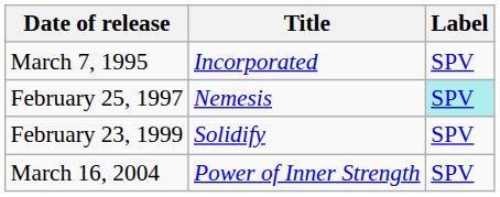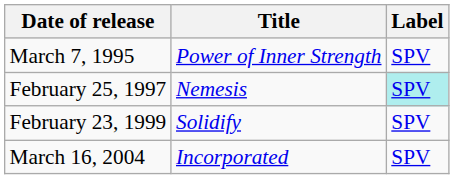 <table class="wikitable">
 <tr>
 <th>Date of release</th>
 <th>Title</th>
 <th>Label</th>
 </tr>
 <tr>
 <td>March 7, 1995</td>
-<td><em><a href='#'>Incorporated</a></em></td>
+<td><em><a href='#'>Power of Inner Strength</a></em></td>
 <td><a href='#'>SPV</a></td>
 </tr>
 <tr>
 <td>February 25, 1997</td>
 <td><em><a href='#'>Nemesis</a></em></td>
 <td style="background: paleturquoise;"><a href='#'>SPV</a></td>
 </tr>
 <tr>
 <td>February 23, 1999</td>
 <td><em><a href='#'>Solidify</a></em></td>
 <td><a href='#'>SPV</a></td>
 </tr>
 <tr>
 <td>March 16, 2004</td>
-<td><em><a href='#'>Power of Inner Strength</a></em></td>
+<td><em><a href='#'>Incorporated</a></em></td>
 <td><a href='#'>SPV</a></td>
 </tr>
 </table>
